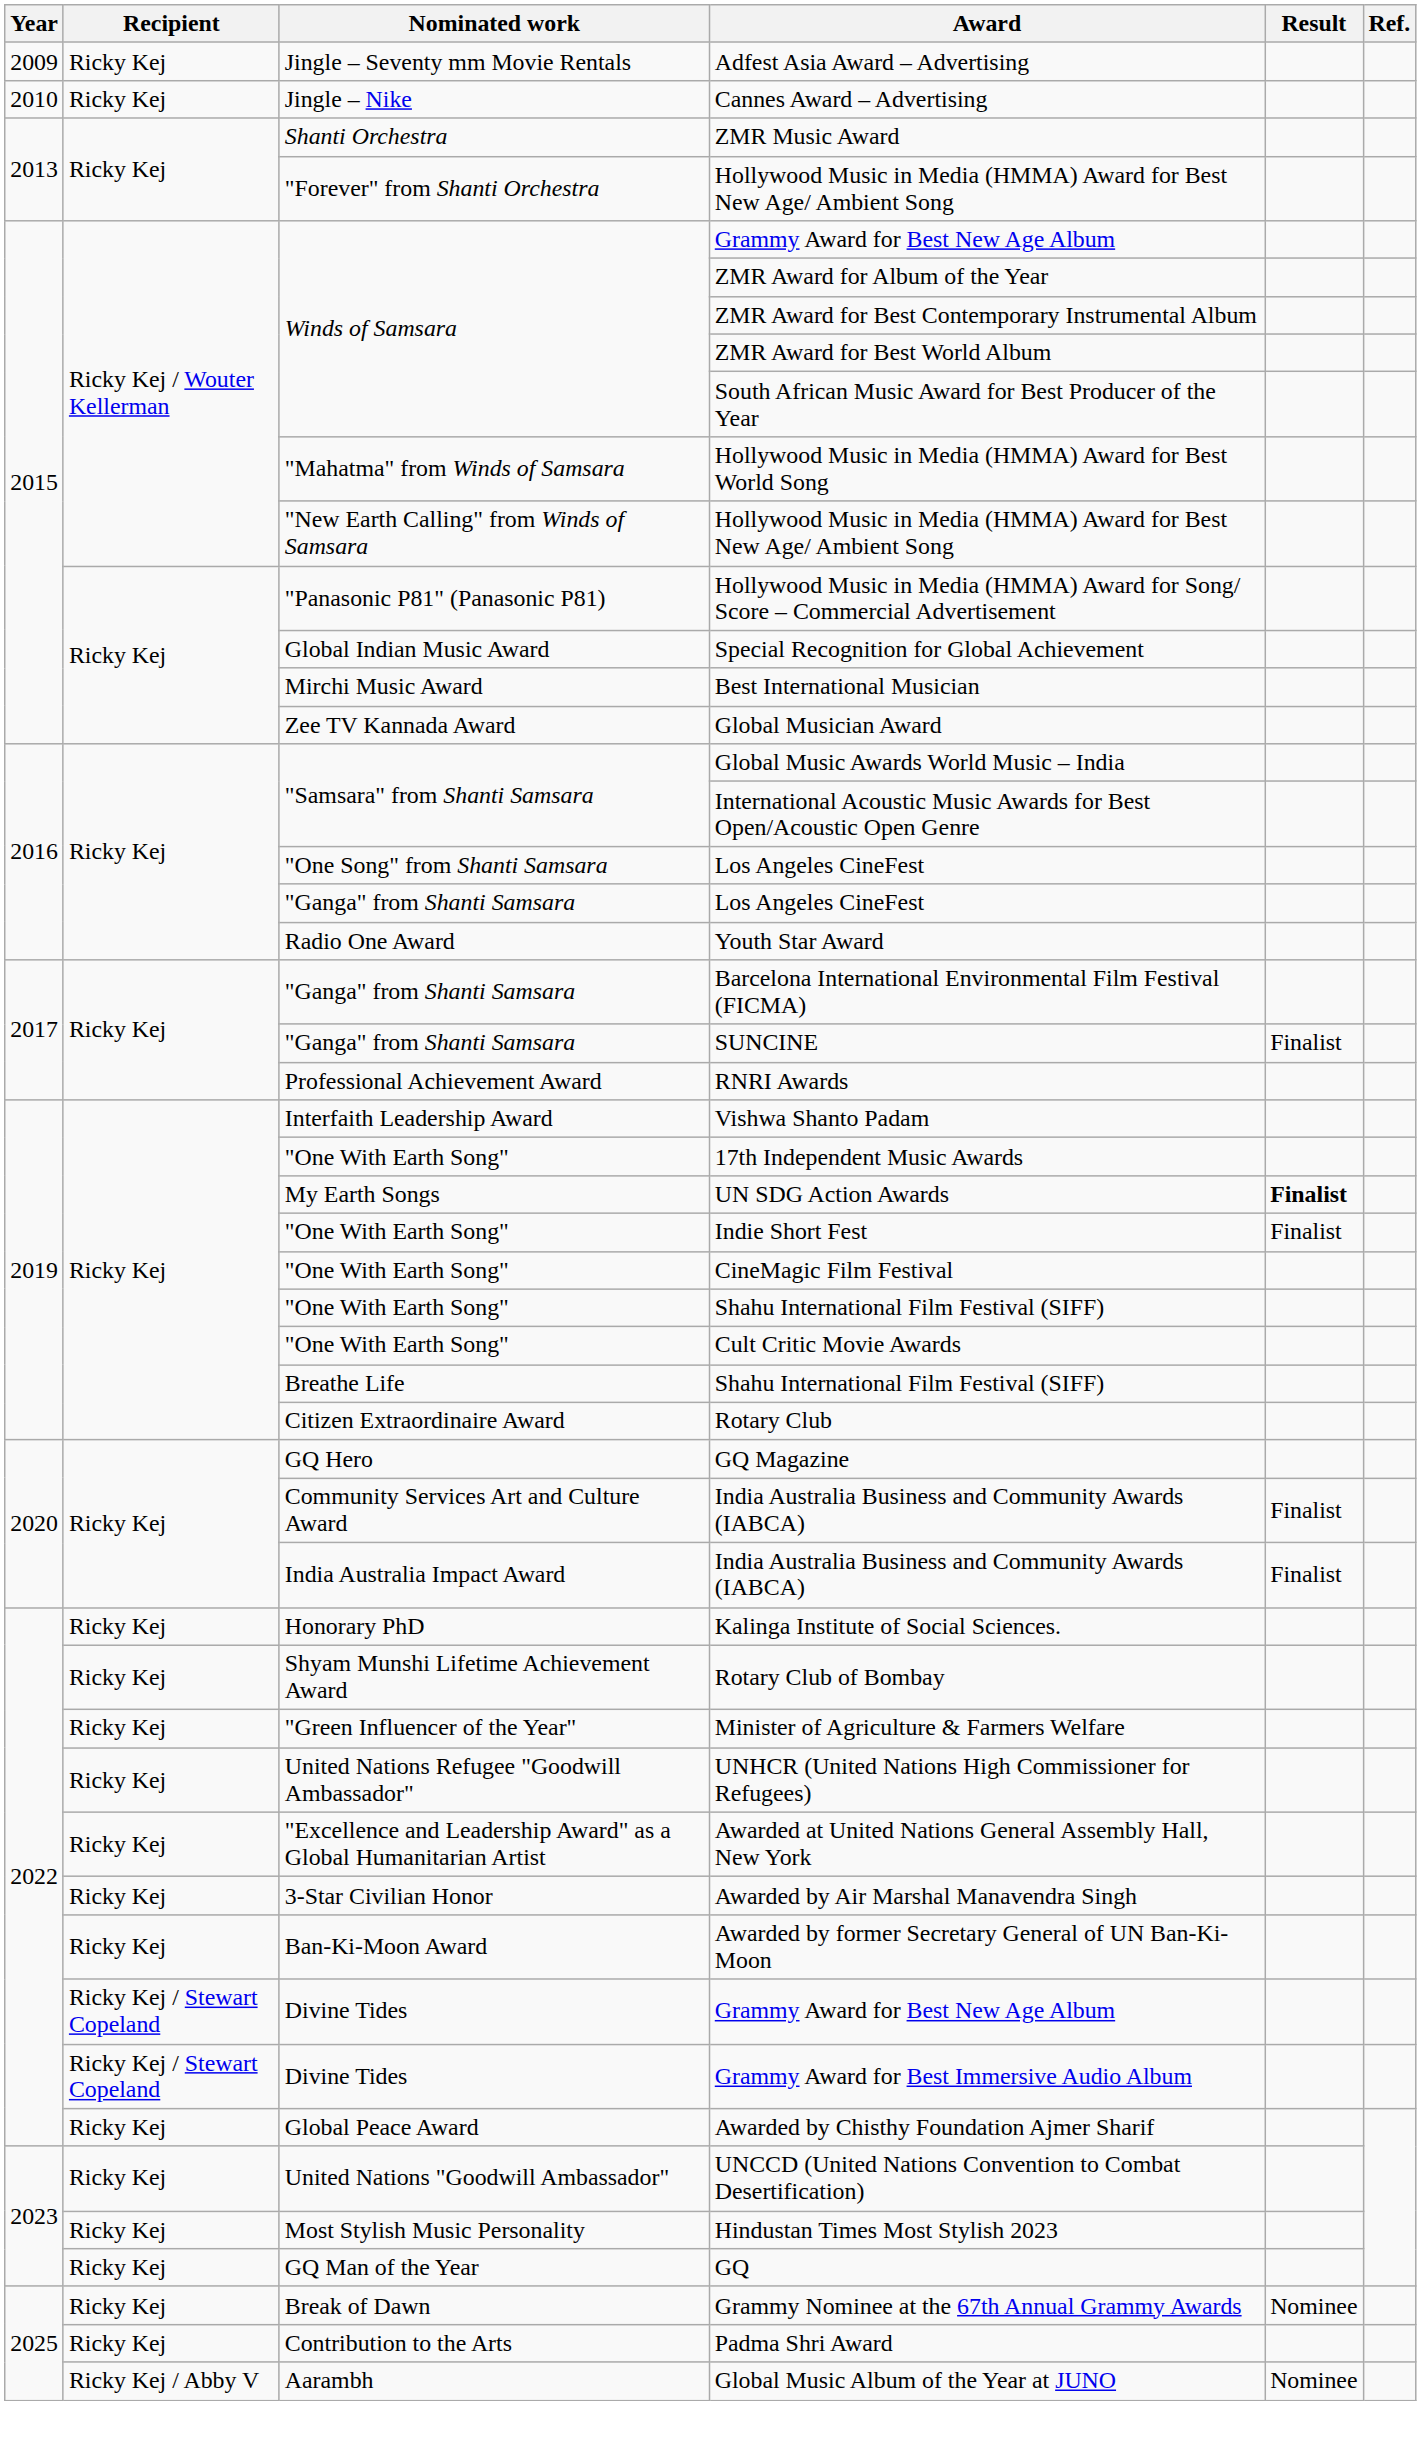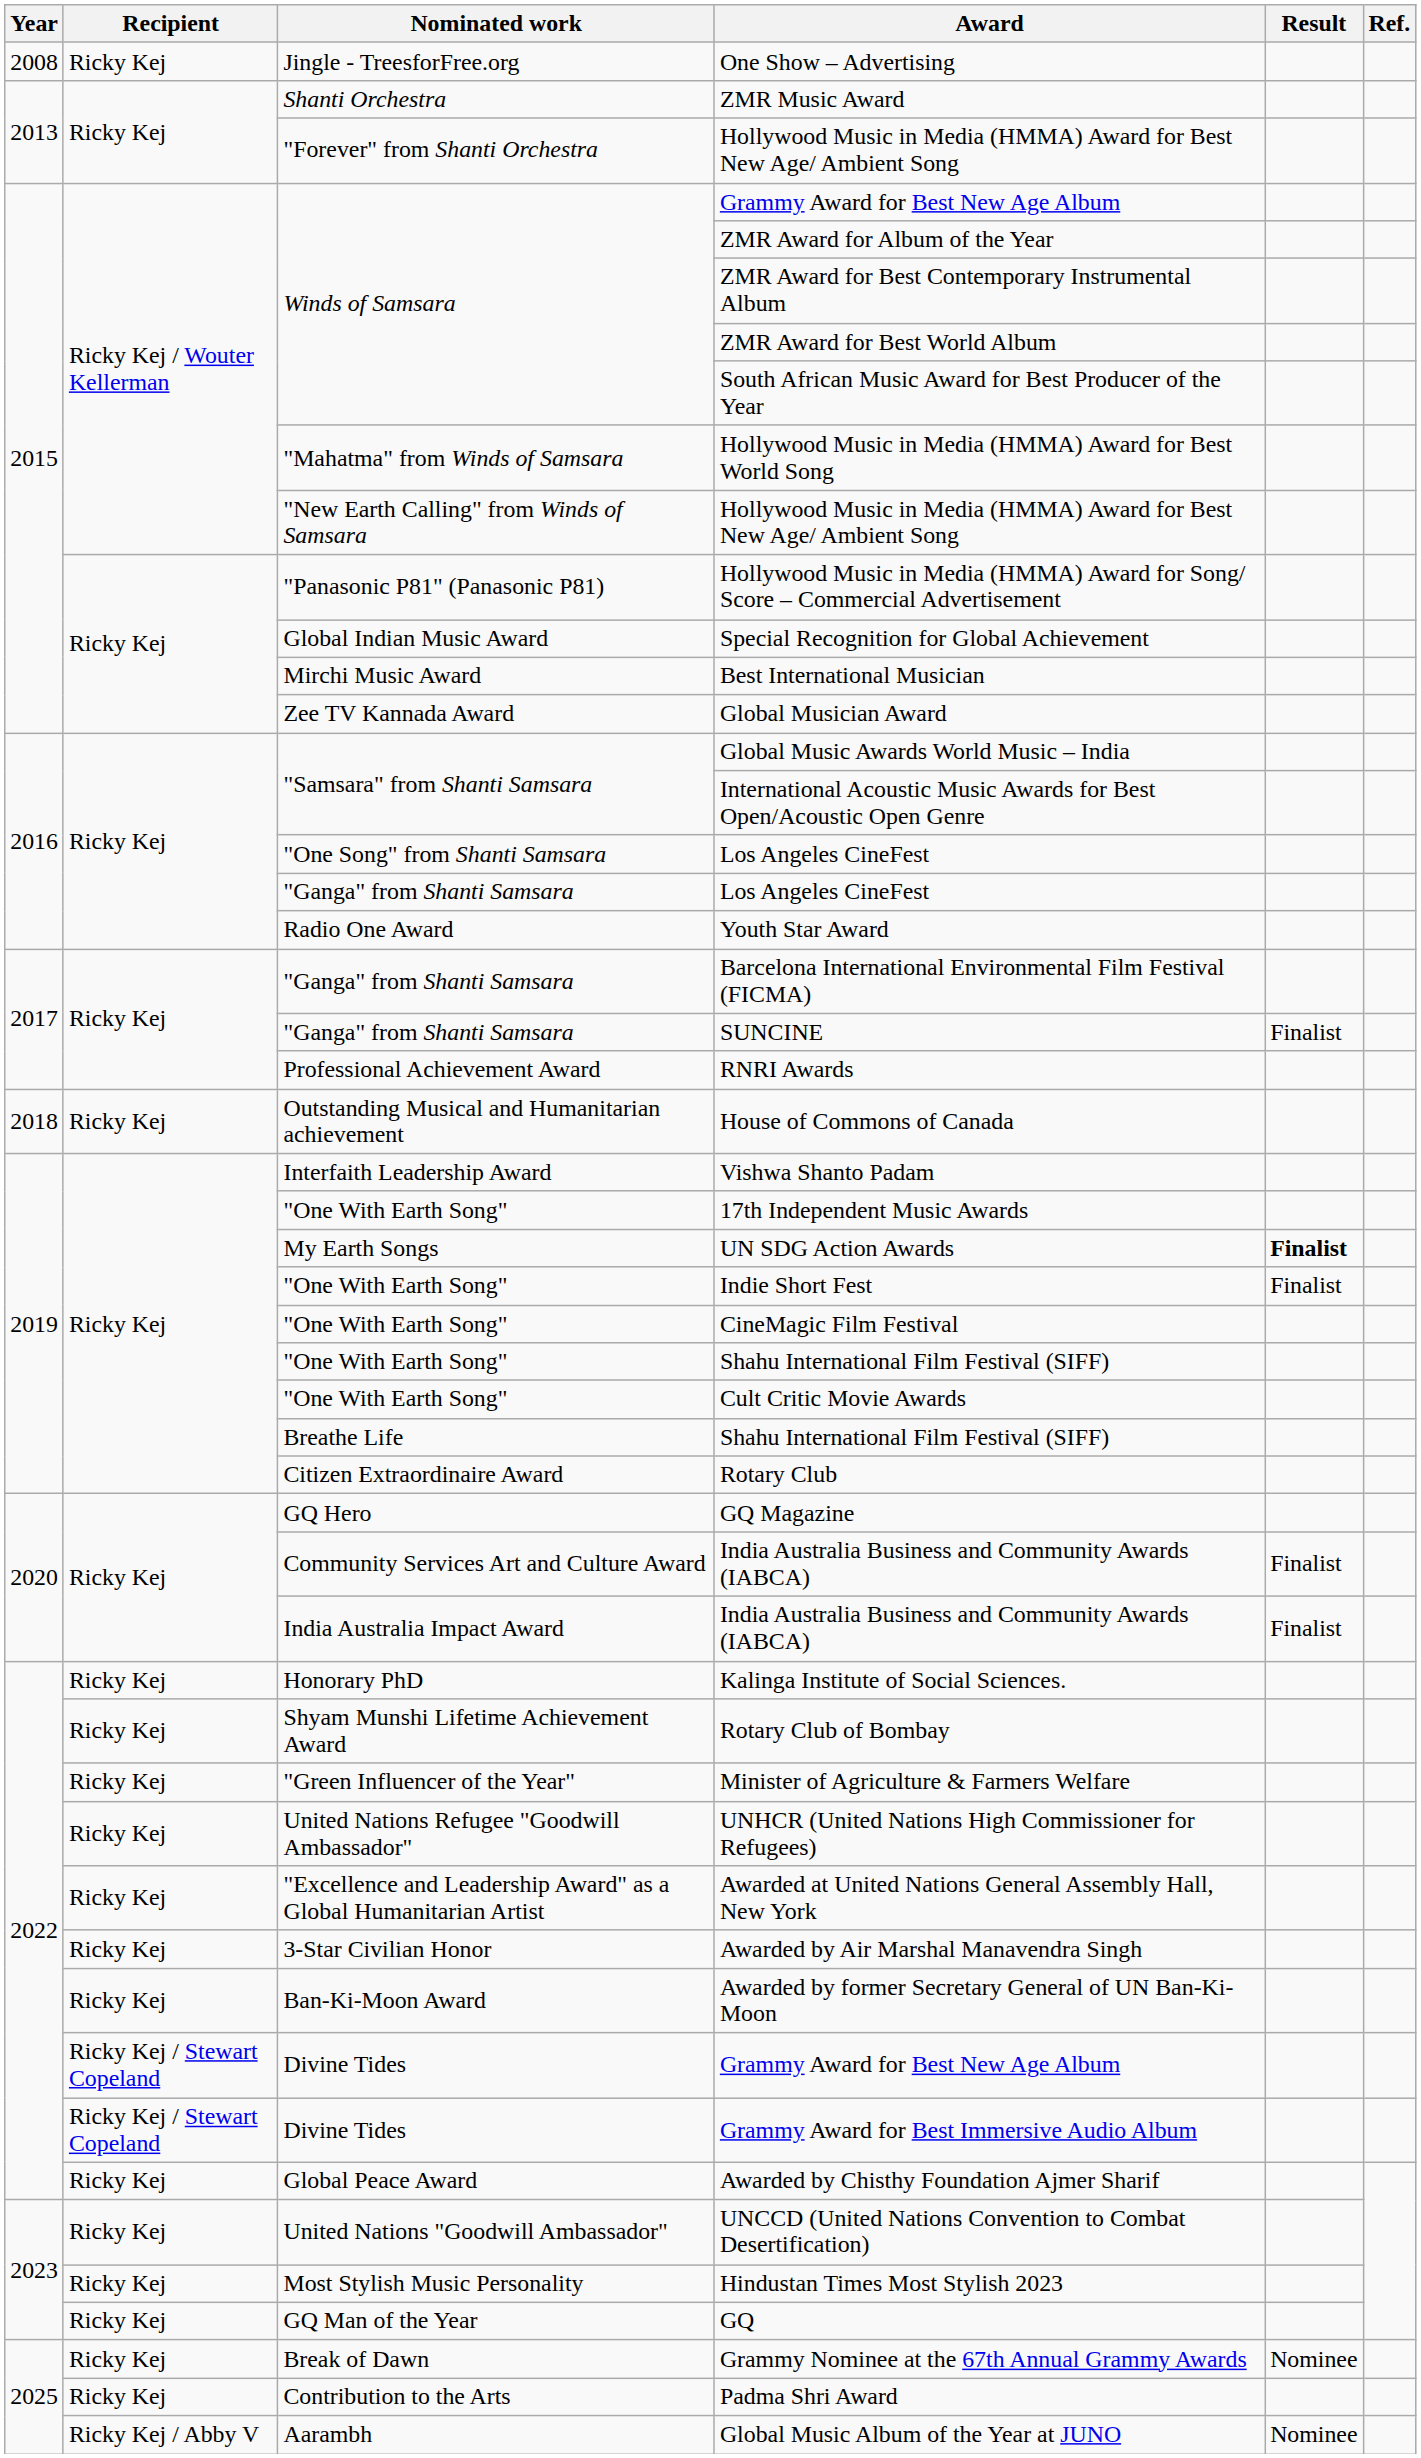 <table class="wikitable sortable" width="75%">
 <tr>
 <th align="left">Year</th>
 <th style="text-align:center;">Recipient</th>
 <th style="text-align:center;">Nominated work</th>
 <th style="text-align:center;">Award</th>
 <th style="text-align:center;">Result</th>
 <th width:"5%" style="text-align:center;">Ref.</th>
 </tr>
 <tr>
-<td style="text-align:center;">2009</td>
+<td style="text-align:center;">2008</td>
 <td>Ricky Kej</td>
-<td>Jingle – Seventy mm Movie Rentals</td>
-<td>Adfest Asia Award – Advertising</td>
-<td></td>
-<td></td>
-</tr>
-<tr>
-<td style="text-align:center;">2010</td>
-<td>Ricky Kej</td>
-<td>Jingle – <a href='#'>Nike</a></td>
-<td>Cannes Award – Advertising</td>
+<td>Jingle - TreesforFree.org</td>
+<td>One Show – Advertising</td>
 <td></td>
 <td></td>
 </tr>
 <tr>
 <td style="text-align:center;" rowspan="2">2013</td>
 <td rowspan="2">Ricky Kej</td>
 <td><em>Shanti Orchestra</em></td>
 <td>ZMR Music Award</td>
 <td></td>
 <td></td>
 </tr>
 <tr>
 <td>"Forever" from <em>Shanti Orchestra</em></td>
 <td>Hollywood Music in Media (HMMA) Award for Best New Age/ Ambient Song</td>
 <td></td>
 <td></td>
 </tr>
 <tr>
 <td rowspan="11" style="text-align:center;">2015</td>
 <td rowspan="7">Ricky Kej / <a href='#'>Wouter Kellerman</a></td>
 <td rowspan="5"><em>Winds of Samsara</em></td>
 <td><a href='#'>Grammy</a> Award for <a href='#'>Best New Age Album</a></td>
 <td></td>
 <td></td>
 </tr>
 <tr>
 <td>ZMR Award for Album of the Year</td>
 <td></td>
 <td></td>
 </tr>
 <tr>
 <td>ZMR Award for Best Contemporary Instrumental Album</td>
 <td></td>
 <td></td>
 </tr>
 <tr>
 <td>ZMR Award for Best World Album</td>
 <td></td>
 <td></td>
 </tr>
 <tr>
 <td>South African Music Award for Best Producer of the Year</td>
 <td></td>
 <td></td>
 </tr>
 <tr>
 <td>"Mahatma" from <em>Winds of Samsara</em></td>
 <td>Hollywood Music in Media (HMMA) Award for Best World Song</td>
 <td></td>
 <td></td>
 </tr>
 <tr>
 <td>"New Earth Calling" from <em>Winds of Samsara</em></td>
 <td>Hollywood Music in Media (HMMA) Award for Best New Age/ Ambient Song</td>
 <td></td>
 <td></td>
 </tr>
 <tr>
 <td rowspan="4">Ricky Kej</td>
 <td>"Panasonic P81" (Panasonic P81)</td>
 <td>Hollywood Music in Media (HMMA) Award for Song/ Score – Commercial Advertisement</td>
 <td></td>
 <td></td>
 </tr>
 <tr>
 <td>Global Indian Music Award</td>
 <td>Special Recognition for Global Achievement</td>
 <td></td>
 <td></td>
 </tr>
 <tr>
 <td>Mirchi Music Award</td>
 <td>Best International Musician</td>
 <td></td>
 <td></td>
 </tr>
 <tr>
 <td>Zee TV Kannada Award</td>
 <td>Global Musician Award</td>
 <td></td>
 <td></td>
 </tr>
 <tr>
 <td rowspan="5" style="text-align:center;">2016</td>
 <td rowspan="5">Ricky Kej</td>
 <td rowspan="2">"Samsara" from <em>Shanti Samsara</em></td>
 <td>Global Music Awards World Music – India</td>
 <td></td>
 <td></td>
 </tr>
 <tr>
 <td>International Acoustic Music Awards for Best Open/Acoustic Open Genre</td>
 <td></td>
 <td></td>
 </tr>
 <tr>
 <td>"One Song" from <em>Shanti Samsara</em></td>
 <td>Los Angeles CineFest</td>
 <td></td>
 <td></td>
 </tr>
 <tr>
 <td>"Ganga" from <em>Shanti Samsara</em></td>
 <td>Los Angeles CineFest</td>
 <td></td>
 <td></td>
 </tr>
 <tr>
 <td>Radio One Award</td>
 <td>Youth Star Award</td>
 <td></td>
 <td></td>
 </tr>
 <tr>
 <td rowspan="3">2017</td>
 <td rowspan="3">Ricky Kej</td>
 <td>"Ganga" from <em>Shanti Samsara</em></td>
 <td Barcelona International Environmental Film Festival (FICMA)>Barcelona International Environmental Film Festival (FICMA)</td>
 <td></td>
 <td></td>
 </tr>
 <tr>
 <td>"Ganga" from <em>Shanti Samsara</em></td>
 <td>SUNCINE</td>
 <td>Finalist</td>
 <td></td>
 </tr>
 <tr>
 <td>Professional Achievement Award</td>
 <td>RNRI Awards</td>
+<td></td>
+<td></td>
+</tr>
+<tr>
+<td>2018</td>
+<td>Ricky Kej</td>
+<td>Outstanding Musical and Humanitarian achievement</td>
+<td House of Commons of Canada>House of Commons of Canada</td>
 <td></td>
 <td></td>
 </tr>
 <tr>
 <td rowspan="9">2019</td>
 <td rowspan="9">Ricky Kej</td>
 <td>Interfaith Leadership Award</td>
 <td Vishwa Shanto Padam>Vishwa Shanto Padam</td>
 <td></td>
 </tr>
 <tr>
 <td>"One With Earth Song"</td>
 <td>17th Independent Music Awards</td>
 <td></td>
 <td></td>
 </tr>
 <tr>
 <td>My Earth Songs</td>
 <td>UN SDG Action Awards</td>
 <td><strong>Finalist</strong></td>
 <td></td>
 </tr>
 <tr>
 <td>"One With Earth Song"</td>
 <td>Indie Short Fest</td>
 <td>Finalist</td>
 <td></td>
 </tr>
 <tr>
 <td>"One With Earth Song"</td>
 <td Cult Critic Movie Awards>CineMagic Film Festival</td>
 <td></td>
 <td></td>
 </tr>
 <tr>
 <td>"One With Earth Song"</td>
 <td Shahu International Film Festival (SIFF)>Shahu International Film Festival (SIFF)</td>
 <td></td>
 <td></td>
 </tr>
 <tr>
 <td>"One With Earth Song"</td>
 <td CineMagic Film Fest>Cult Critic Movie Awards</td>
 <td></td>
 <td></td>
 </tr>
 <tr>
 <td>Breathe Life</td>
 <td Shahu International Film Festival (SIFF)>Shahu International Film Festival (SIFF)</td>
 <td></td>
 <td></td>
 </tr>
 <tr>
 <td>Citizen Extraordinaire Award</td>
 <td>Rotary Club</td>
 <td></td>
 <td></td>
 </tr>
 <tr>
 <td rowspan="3">2020</td>
 <td rowspan="3">Ricky Kej</td>
 <td>GQ Hero</td>
 <td GQ Magazine>GQ Magazine</td>
 <td></td>
 <td></td>
 </tr>
 <tr>
 <td>Community Services Art and Culture Award</td>
 <td>India Australia Business and Community Awards (IABCA)</td>
 <td>Finalist</td>
 <td></td>
 </tr>
 <tr>
 <td>India Australia Impact Award</td>
 <td>India Australia Business and Community Awards (IABCA)</td>
 <td>Finalist</td>
 <td></td>
 </tr>
 <tr>
 <td rowspan="10">2022</td>
 <td>Ricky Kej</td>
 <td>Honorary PhD</td>
 <td>Kalinga Institute of Social Sciences.</td>
 <td></td>
 <td></td>
 </tr>
 <tr>
 <td>Ricky Kej</td>
 <td>Shyam Munshi Lifetime Achievement Award</td>
 <td>Rotary Club of Bombay</td>
 <td></td>
 <td></td>
 </tr>
 <tr>
 <td>Ricky Kej</td>
 <td>"Green Influencer of the Year"</td>
 <td>Minister of Agriculture & Farmers Welfare</td>
 <td></td>
 <td></td>
 </tr>
 <tr>
 <td>Ricky Kej</td>
 <td>United Nations Refugee "Goodwill Ambassador"</td>
 <td>UNHCR (United Nations High Commissioner for Refugees)</td>
 <td></td>
 <td></td>
 </tr>
 <tr>
 <td>Ricky Kej</td>
 <td>"Excellence and Leadership Award" as a Global Humanitarian Artist</td>
 <td>Awarded at United Nations General Assembly Hall, New York</td>
 <td></td>
 <td></td>
 </tr>
 <tr>
 <td>Ricky Kej</td>
 <td>3-Star Civilian Honor</td>
 <td>Awarded by Air Marshal Manavendra Singh</td>
 <td></td>
 <td></td>
 </tr>
 <tr>
 <td>Ricky Kej</td>
 <td>Ban-Ki-Moon Award</td>
 <td>Awarded by former Secretary General of UN Ban-Ki-Moon</td>
 <td></td>
 <td></td>
 </tr>
 <tr>
 <td>Ricky Kej / <a href='#'>Stewart Copeland</a></td>
 <td>Divine Tides</td>
 <td><a href='#'>Grammy</a> Award for <a href='#'>Best New Age Album</a></td>
 <td></td>
 <td></td>
 </tr>
 <tr>
 <td>Ricky Kej / <a href='#'>Stewart Copeland</a></td>
 <td>Divine Tides</td>
 <td><a href='#'>Grammy</a> Award for <a href='#'>Best Immersive Audio Album</a></td>
 <td></td>
 <td></td>
 </tr>
 <tr>
 <td>Ricky Kej</td>
 <td>Global Peace Award</td>
 <td>Awarded by Chisthy Foundation Ajmer Sharif</td>
 <td></td>
 </tr>
 <tr>
 <td rowspan="3">2023</td>
 <td>Ricky Kej</td>
 <td>United Nations "Goodwill Ambassador"</td>
 <td>UNCCD (United Nations Convention to Combat Desertification)</td>
 <td></td>
 </tr>
 <tr>
 <td>Ricky Kej</td>
 <td>Most Stylish Music Personality</td>
 <td>Hindustan Times Most Stylish 2023</td>
 <td></td>
 </tr>
 <tr>
 <td>Ricky Kej</td>
 <td>GQ Man of the Year</td>
 <td>GQ</td>
 <td></td>
 </tr>
 <tr>
 <td rowspan="3">2025</td>
 <td>Ricky Kej</td>
 <td>Break of Dawn</td>
 <td>Grammy Nominee at the <a href='#'>67th Annual Grammy Awards</a></td>
 <td>Nominee</td>
 <td></td>
 </tr>
 <tr>
 <td>Ricky Kej</td>
 <td>Contribution to the Arts</td>
 <td Padma Shri Award>Padma Shri Award</td>
 <td></td>
 <td></td>
 </tr>
 <tr>
 <td>Ricky Kej / Abby V</td>
 <td>Aarambh</td>
 <td>Global Music Album of the Year at <a href='#'>JUNO</a></td>
 <td>Nominee</td>
 <td></td>
 </tr>
 </table>
